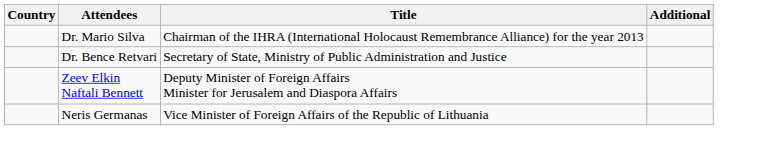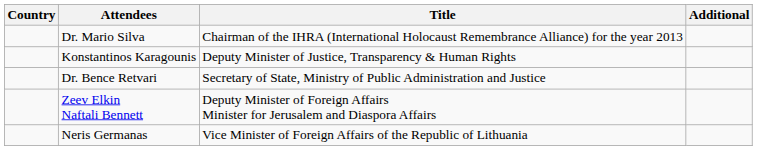 <table class="wikitable">
 <tr>
 <th>Country</th>
 <th>Attendees</th>
 <th>Title</th>
 <th>Additional</th>
 </tr>
 <tr>
 <td></td>
 <td>Dr. Mario Silva</td>
 <td>Chairman of the IHRA (International Holocaust Remembrance Alliance) for the year 2013</td>
+<td></td>
+</tr>
+<tr>
+<td></td>
+<td>Konstantinos Karagounis</td>
+<td>Deputy Minister of Justice, Transparency & Human Rights</td>
 <td></td>
 </tr>
 <tr>
 <td></td>
 <td>Dr. Bence Retvari</td>
 <td>Secretary of State, Ministry of Public Administration and Justice</td>
 <td></td>
 </tr>
 <tr>
 <td></td>
 <td><a href='#'>Zeev Elkin</a><br><a href='#'>Naftali Bennett</a></td>
 <td>Deputy Minister of Foreign Affairs<br>Minister for Jerusalem and Diaspora Affairs</td>
 <td></td>
 </tr>
 <tr>
 <td></td>
 <td>Neris Germanas</td>
 <td>Vice Minister of Foreign Affairs of the Republic of Lithuania</td>
 <td></td>
 </tr>
 </table>
